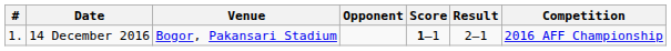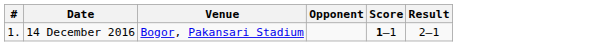 <table class="wikitable">
 <tr>
 <th>#</th>
 <th>Date</th>
 <th>Venue</th>
 <th>Opponent</th>
 <th>Score</th>
 <th>Result</th>
-<th>Competition</th>
 </tr>
 <tr>
 <td>1.</td>
 <td>14 December 2016</td>
 <td><a href='#'>Bogor</a>, <a href='#'>Pakansari Stadium</a></td>
 <td></td>
 <td align=center><strong>1</strong>–1</td>
 <td align=center>2–1</td>
-<td><a href='#'>2016 AFF Championship</a></td>
 </tr>
 </table>
